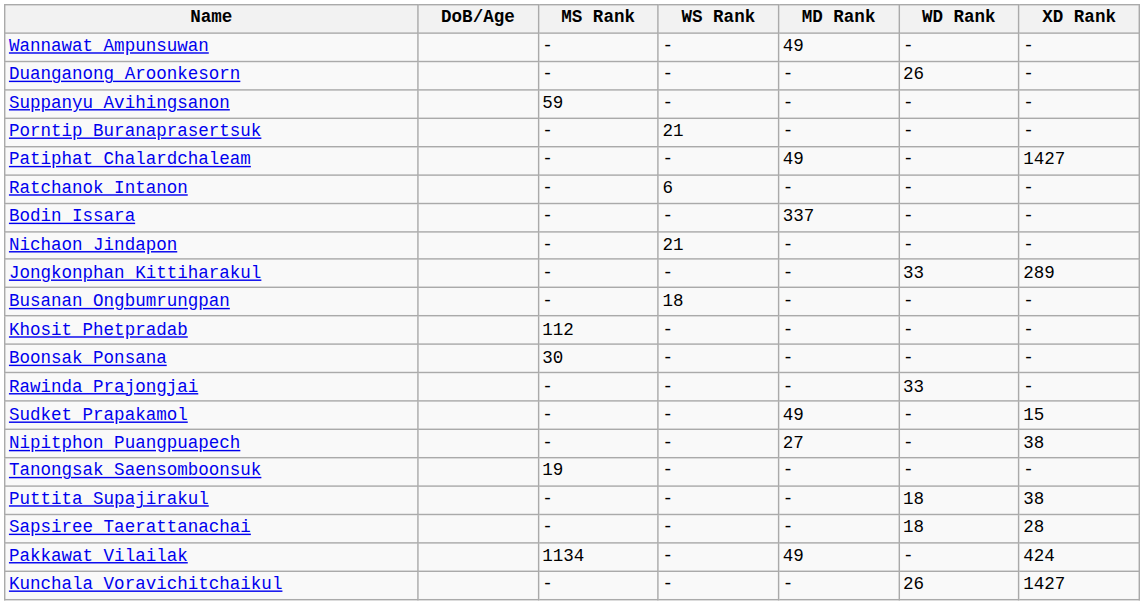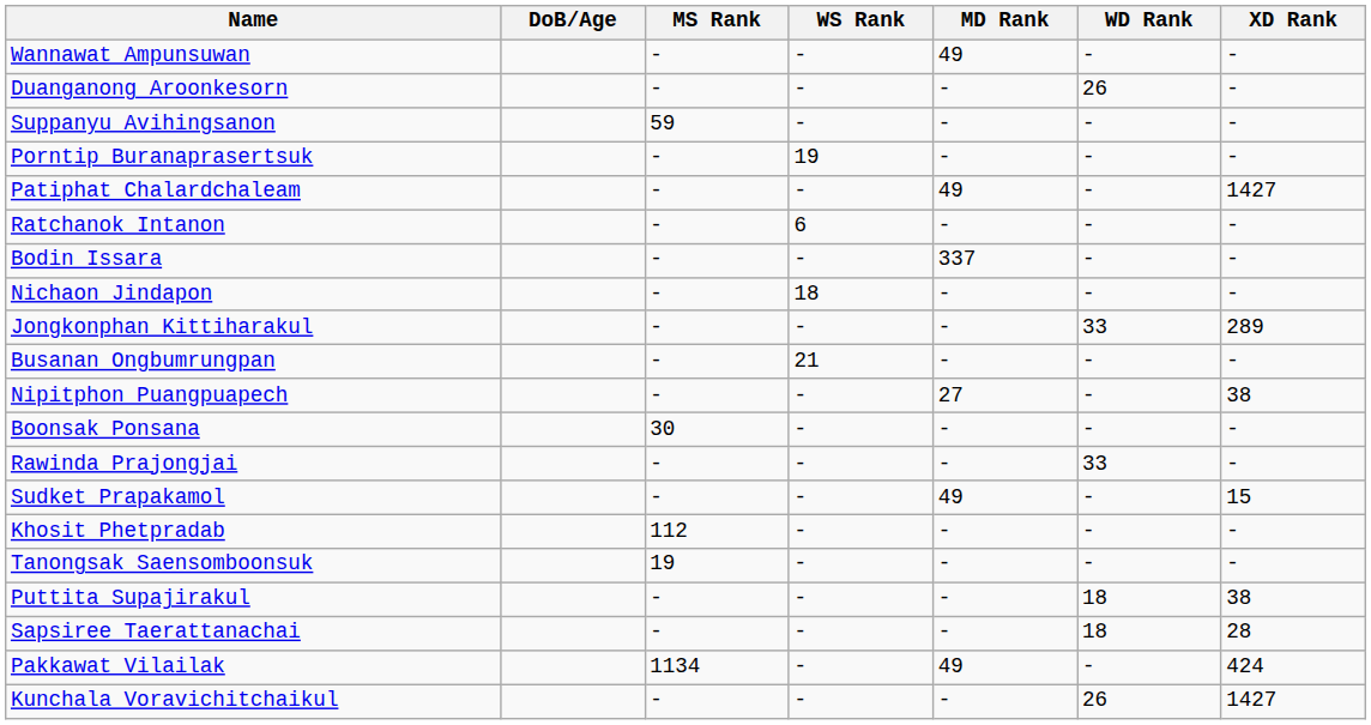 <table class="wikitable"  style="width:800px; font-size:95%;">
 <tr>
 <th align="left">Name</th>
 <th align="left">DoB/Age</th>
 <th align="left">MS Rank</th>
 <th align="left">WS Rank</th>
 <th align="left">MD Rank</th>
 <th align="left">WD Rank</th>
 <th align="left">XD Rank</th>
 </tr>
 <tr>
 <td><a href='#'>Wannawat Ampunsuwan</a></td>
 <td></td>
 <td>-</td>
 <td>-</td>
 <td>49</td>
 <td>-</td>
 <td>-</td>
 </tr>
 <tr>
 <td><a href='#'>Duanganong Aroonkesorn</a></td>
 <td></td>
 <td>-</td>
 <td>-</td>
 <td>-</td>
 <td>26</td>
 <td>-</td>
 </tr>
 <tr>
 <td><a href='#'>Suppanyu Avihingsanon</a></td>
 <td></td>
 <td>59</td>
 <td>-</td>
 <td>-</td>
 <td>-</td>
 <td>-</td>
 </tr>
 <tr>
 <td><a href='#'>Porntip Buranaprasertsuk</a></td>
 <td></td>
 <td>-</td>
-<td>21</td>
+<td>19</td>
 <td>-</td>
 <td>-</td>
 <td>-</td>
 </tr>
 <tr>
 <td><a href='#'>Patiphat Chalardchaleam</a></td>
 <td></td>
 <td>-</td>
 <td>-</td>
 <td>49</td>
 <td>-</td>
 <td>1427</td>
 </tr>
 <tr>
 <td><a href='#'>Ratchanok Intanon</a></td>
 <td></td>
 <td>-</td>
 <td>6</td>
 <td>-</td>
 <td>-</td>
 <td>-</td>
 </tr>
 <tr>
 <td><a href='#'>Bodin Issara</a></td>
 <td></td>
 <td>-</td>
 <td>-</td>
 <td>337</td>
 <td>-</td>
 <td>-</td>
 </tr>
 <tr>
 <td><a href='#'>Nichaon Jindapon</a></td>
 <td></td>
 <td>-</td>
-<td>21</td>
+<td>18</td>
 <td>-</td>
 <td>-</td>
 <td>-</td>
 </tr>
 <tr>
 <td><a href='#'>Jongkonphan Kittiharakul</a></td>
 <td></td>
 <td>-</td>
 <td>-</td>
 <td>-</td>
 <td>33</td>
 <td>289</td>
 </tr>
 <tr>
 <td><a href='#'>Busanan Ongbumrungpan</a></td>
 <td></td>
 <td>-</td>
-<td>18</td>
+<td>21</td>
 <td>-</td>
 <td>-</td>
 <td>-</td>
 </tr>
 <tr>
-<td><a href='#'>Khosit Phetpradab</a></td>
+<td><a href='#'>Nipitphon Puangpuapech</a></td>
 <td></td>
-<td>112</td>
 <td>-</td>
 <td>-</td>
+<td>27</td>
 <td>-</td>
-<td>-</td>
+<td>38</td>
 </tr>
 <tr>
 <td><a href='#'>Boonsak Ponsana</a></td>
 <td></td>
 <td>30</td>
 <td>-</td>
 <td>-</td>
 <td>-</td>
 <td>-</td>
 </tr>
 <tr>
 <td><a href='#'>Rawinda Prajongjai</a></td>
 <td></td>
 <td>-</td>
 <td>-</td>
 <td>-</td>
 <td>33</td>
 <td>-</td>
 </tr>
 <tr>
 <td><a href='#'>Sudket Prapakamol</a></td>
 <td></td>
 <td>-</td>
 <td>-</td>
 <td>49</td>
 <td>-</td>
 <td>15</td>
 </tr>
 <tr>
-<td><a href='#'>Nipitphon Puangpuapech</a></td>
+<td><a href='#'>Khosit Phetpradab</a></td>
 <td></td>
+<td>112</td>
 <td>-</td>
 <td>-</td>
-<td>27</td>
 <td>-</td>
-<td>38</td>
+<td>-</td>
 </tr>
 <tr>
 <td><a href='#'>Tanongsak Saensomboonsuk</a></td>
 <td></td>
 <td>19</td>
 <td>-</td>
 <td>-</td>
 <td>-</td>
 <td>-</td>
 </tr>
 <tr>
 <td><a href='#'>Puttita Supajirakul</a></td>
 <td></td>
 <td>-</td>
 <td>-</td>
 <td>-</td>
 <td>18</td>
 <td>38</td>
 </tr>
 <tr>
 <td><a href='#'>Sapsiree Taerattanachai</a></td>
 <td></td>
 <td>-</td>
 <td>-</td>
 <td>-</td>
 <td>18</td>
 <td>28</td>
 </tr>
 <tr>
 <td><a href='#'>Pakkawat Vilailak</a></td>
 <td></td>
 <td>1134</td>
 <td>-</td>
 <td>49</td>
 <td>-</td>
 <td>424</td>
 </tr>
 <tr>
 <td><a href='#'>Kunchala Voravichitchaikul</a></td>
 <td></td>
 <td>-</td>
 <td>-</td>
 <td>-</td>
 <td>26</td>
 <td>1427</td>
 </tr>
 </table>
